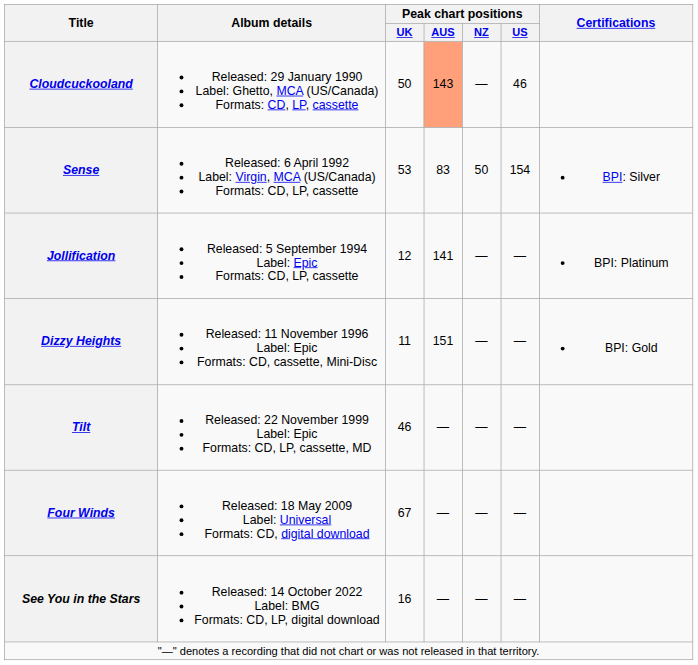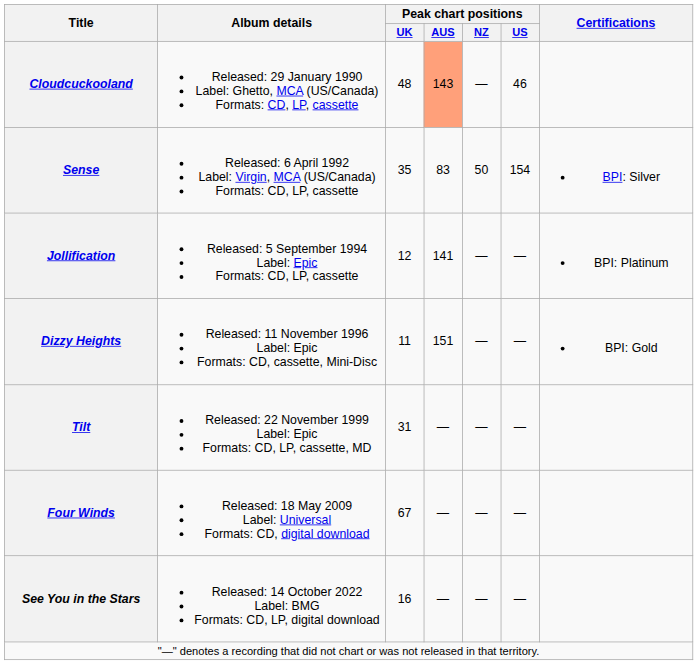 <table class="wikitable plainrowheaders" style="text-align:center;" border="1">
 <tr>
 <th scope="col" rowspan="2" style="width:12em;">Title</th>
 <th scope="col" rowspan="2" style="width:18em;">Album details</th>
 <th scope="col" colspan="4">Peak chart positions</th>
 <th scope="col" rowspan="2" style="width:12em;"><a href='#'>Certifications</a></th>
 </tr>
 <tr>
 <th scope="col" style="width:3em;font-size:90%;"><a href='#'>UK</a><br></th>
 <th scope="col" style="width:3em;font-size:90%;"><a href='#'>AUS</a><br></th>
 <th scope="col" style="width:3em;font-size:90%;"><a href='#'>NZ</a><br></th>
 <th scope="col" style="width:3em;font-size:90%;"><a href='#'>US</a><br></th>
 </tr>
 <tr>
 <th scope="row"><em><a href='#'>Cloudcuckooland</a></em></th>
 <td><br><ul><li>Released: 29 January 1990</li><li>Label: Ghetto, <a href='#'>MCA</a> (US/Canada)</li><li>Formats: <a href='#'>CD</a>, <a href='#'>LP</a>, <a href='#'>cassette</a></li></ul></td>
-<td>50</td>
+<td>48</td>
 <td style="background: lightsalmon;">143</td>
 <td>—</td>
 <td>46</td>
 <td></td>
 </tr>
 <tr>
 <th scope="row"><em><a href='#'>Sense</a></em></th>
 <td><br><ul><li>Released: 6 April 1992</li><li>Label: <a href='#'>Virgin</a>, <a href='#'>MCA</a> (US/Canada)</li><li>Formats: CD, LP, cassette</li></ul></td>
-<td>53</td>
+<td>35</td>
 <td>83</td>
 <td>50</td>
 <td>154</td>
 <td><br><ul><li><a href='#'>BPI</a>: Silver</li></ul></td>
 </tr>
 <tr>
 <th scope="row"><em><a href='#'>Jollification</a></em></th>
 <td><br><ul><li>Released: 5 September 1994</li><li>Label: <a href='#'>Epic</a></li><li>Formats: CD, LP, cassette</li></ul></td>
 <td>12</td>
 <td>141</td>
 <td>—</td>
 <td>—</td>
 <td><br><ul><li>BPI: Platinum</li></ul></td>
 </tr>
 <tr>
 <th scope="row"><em><a href='#'>Dizzy Heights</a></em></th>
 <td><br><ul><li>Released: 11 November 1996</li><li>Label: Epic</li><li>Formats: CD, cassette, Mini-Disc</li></ul></td>
 <td>11</td>
 <td>151</td>
 <td>—</td>
 <td>—</td>
 <td><br><ul><li>BPI: Gold</li></ul></td>
 </tr>
 <tr>
 <th scope="row"><em><a href='#'>Tilt</a></em></th>
 <td><br><ul><li>Released: 22 November 1999</li><li>Label: Epic</li><li>Formats: CD, LP, cassette, MD</li></ul></td>
-<td>46</td>
+<td>31</td>
 <td>—</td>
 <td>—</td>
 <td>—</td>
 <td></td>
 </tr>
 <tr>
 <th scope="row"><em><a href='#'>Four Winds</a></em></th>
 <td><br><ul><li>Released: 18 May 2009</li><li>Label: <a href='#'>Universal</a></li><li>Formats: CD, <a href='#'>digital download</a></li></ul></td>
 <td>67</td>
 <td>—</td>
 <td>—</td>
 <td>—</td>
 <td></td>
 </tr>
 <tr>
 <th scope="row"><em>See You in the Stars</em></th>
 <td><br><ul><li>Released: 14 October 2022</li><li>Label: BMG</li><li>Formats: CD, LP, digital download</li></ul></td>
 <td>16</td>
 <td>—</td>
 <td>—</td>
 <td>—</td>
 <td></td>
 </tr>
 <tr>
 <td colspan="14" style="font-size:90%">"—" denotes a recording that did not chart or was not released in that territory.</td>
 </tr>
 </table>
